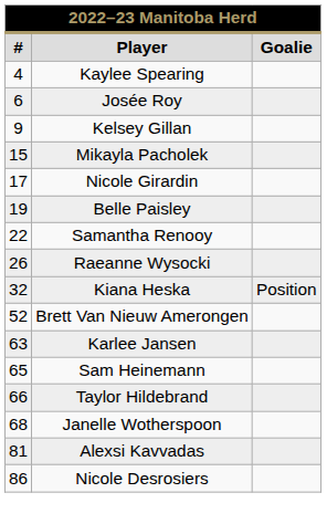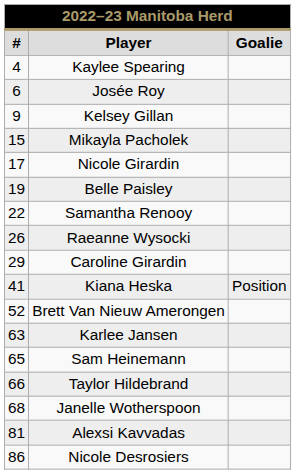 <table class="wikitable" style="text-align:Center;">
 <tr align=center>
 </tr>
 <tr style="text-align:center; background:black; border-bottom:#AB9A69 3px solid; color:#AB9A69;">
 <td colspan=3><span><strong>2022–23 Manitoba Herd</strong></span></td>
 </tr>
 <tr align="Center" style="font-weight:bold; background-color:#dddddd;" |>
 <td>#</td>
 <td>Player</td>
 <td>Goalie</td>
 </tr>
 <tr align="Center">
 <td>4</td>
 <td>Kaylee Spearing</td>
 <td></td>
 </tr>
 <tr align="Center" bgcolor="#eeeeee">
 <td>6</td>
 <td>Josée Roy</td>
 <td></td>
 </tr>
 <tr align="Center">
 <td>9</td>
 <td>Kelsey Gillan</td>
 <td></td>
 </tr>
 <tr align="Center" bgcolor="#eeeeee">
 <td>15</td>
 <td>Mikayla Pacholek</td>
 <td></td>
 </tr>
 <tr align="Center">
 <td>17</td>
 <td>Nicole Girardin</td>
 <td></td>
 </tr>
 <tr align="Center" bgcolor="#eeeeee">
 <td>19</td>
 <td>Belle Paisley</td>
 <td></td>
 </tr>
 <tr align="Center">
 <td>22</td>
 <td>Samantha Renooy</td>
 <td></td>
 </tr>
 <tr align="Center" bgcolor="#eeeeee">
 <td>26</td>
 <td>Raeanne Wysocki</td>
 <td></td>
 </tr>
+<tr align="Center">
+<td>29</td>
+<td>Caroline Girardin</td>
+<td></td>
+</tr>
 <tr align="Center" bgcolor="#eeeeee">
-<td>32</td>
+<td>41</td>
 <td>Kiana Heska</td>
 <td>Position</td>
 </tr>
 <tr align="Center">
 <td>52</td>
 <td>Brett Van Nieuw Amerongen</td>
 <td></td>
 </tr>
 <tr align="Center" bgcolor="#eeeeee">
 <td>63</td>
 <td>Karlee Jansen</td>
 <td></td>
 </tr>
 <tr align="Center">
 <td>65</td>
 <td>Sam Heinemann</td>
 <td></td>
 </tr>
 <tr align="Center" bgcolor="#eeeeee">
 <td>66</td>
 <td>Taylor Hildebrand</td>
 <td></td>
 </tr>
 <tr align="Center">
 <td>68</td>
 <td>Janelle Wotherspoon</td>
 <td></td>
 </tr>
 <tr align="Center" bgcolor="#eeeeee">
 <td>81</td>
 <td>Alexsi Kavvadas</td>
 <td></td>
 </tr>
 <tr align="Center">
 <td>86</td>
 <td>Nicole Desrosiers</td>
 <td></td>
 </tr>
 </table>
